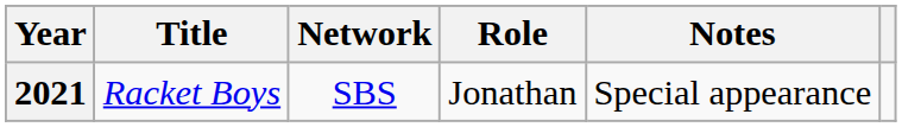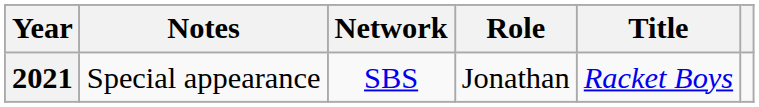 <table class="wikitable plainrowheaders" style="text-align:center;">
 <tr>
 <th scope="col">Year</th>
-<th scope="col">Title</th>
+<th scope="col">Notes</th>
 <th scope="col">Network</th>
 <th scope="col">Role</th>
-<th scope="col">Notes</th>
+<th scope="col">Title</th>
 <th scope="col"></th>
 </tr>
 <tr>
 <th scope="row">2021</th>
-<td><em><a href='#'>Racket Boys</a></em></td>
+<td>Special appearance</td>
 <td><a href='#'>SBS</a></td>
 <td>Jonathan </td>
-<td>Special appearance</td>
+<td><em><a href='#'>Racket Boys</a></em></td>
 <td></td>
 </tr>
 </table>
